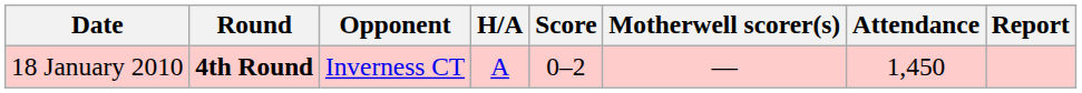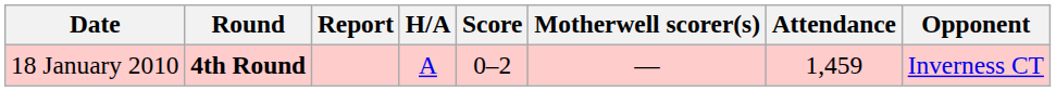 <table class="wikitable" style="text-align:center">
 <tr>
 <th>Date</th>
 <th>Round</th>
-<th>Opponent</th>
+<th>Report</th>
 <th>H/A</th>
 <th>Score</th>
 <th>Motherwell scorer(s)</th>
 <th>Attendance</th>
-<th>Report</th>
+<th>Opponent</th>
 </tr>
 <tr style="background:#fcc;">
 <td>18 January 2010</td>
 <td><strong>4th Round</strong></td>
-<td><a href='#'>Inverness CT</a></td>
+<td></td>
 <td><a href='#'>A</a></td>
 <td>0–2</td>
 <td>—</td>
-<td>1,450</td>
-<td></td>
+<td>1,459</td>
+<td><a href='#'>Inverness CT</a></td>
 </tr>
 </table>
